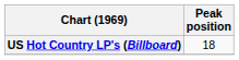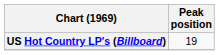 <table class="wikitable plainrowheaders" style="text-align:center">
 <tr>
 <th scope="col">Chart (1969)</th>
 <th scope="col">Peak<br>position</th>
 </tr>
 <tr>
 <th scope = "row">US <a href='#'>Hot Country LP's</a> (<em><a href='#'>Billboard</a></em>)</th>
-<td>18</td>
+<td>19</td>
 </tr>
 <tr>
 </tr>
 </table>
